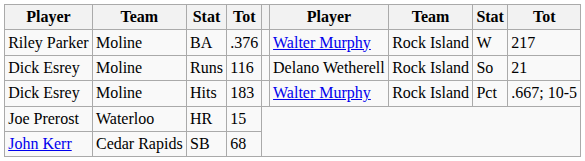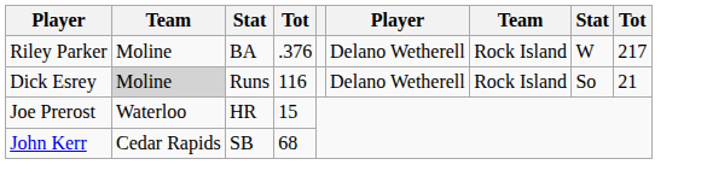 <table class="wikitable">
 <tr>
 <th>Player</th>
 <th>Team</th>
 <th>Stat</th>
 <th>Tot</th>
 <th></th>
 <th>Player</th>
 <th>Team</th>
 <th>Stat</th>
 <th>Tot</th>
 </tr>
 <tr>
 <td>Riley Parker</td>
 <td>Moline</td>
 <td>BA</td>
 <td>.376</td>
 <td></td>
-<td><a href='#'>Walter Murphy</a></td>
+<td>Delano Wetherell</td>
 <td>Rock Island</td>
 <td>W</td>
 <td>217</td>
 </tr>
 <tr>
 <td>Dick Esrey</td>
-<td>Moline</td>
+<td style="background: lightgrey;">Moline</td>
 <td>Runs</td>
 <td>116</td>
 <td></td>
 <td>Delano Wetherell</td>
 <td>Rock Island</td>
 <td>So</td>
 <td>21</td>
-</tr>
-<tr>
-<td>Dick Esrey</td>
-<td>Moline</td>
-<td>Hits</td>
-<td>183</td>
-<td></td>
-<td><a href='#'>Walter Murphy</a></td>
-<td>Rock Island</td>
-<td>Pct</td>
-<td>.667; 10-5</td>
 </tr>
 <tr>
 <td>Joe Prerost</td>
 <td>Waterloo</td>
 <td>HR</td>
 <td>15</td>
 </tr>
 <tr>
 <td><a href='#'>John Kerr</a></td>
 <td>Cedar Rapids</td>
 <td>SB</td>
 <td>68</td>
 </tr>
 </table>
